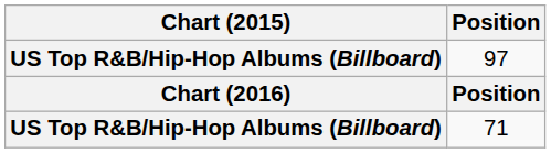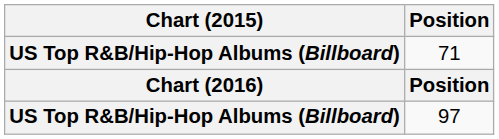 <table class="wikitable plainrowheaders" style="text-align:center">
 <tr>
 <th scope="col">Chart (2015)</th>
 <th scope="col">Position</th>
 </tr>
 <tr>
 <th scope="row">US Top R&B/Hip-Hop Albums (<em>Billboard</em>)</th>
-<td>97</td>
+<td>71</td>
 </tr>
 <tr>
 <th scope="col">Chart (2016)</th>
 <th scope="col">Position</th>
 </tr>
 <tr>
 <th scope="row">US Top R&B/Hip-Hop Albums (<em>Billboard</em>)</th>
-<td>71</td>
+<td>97</td>
 </tr>
 </table>
